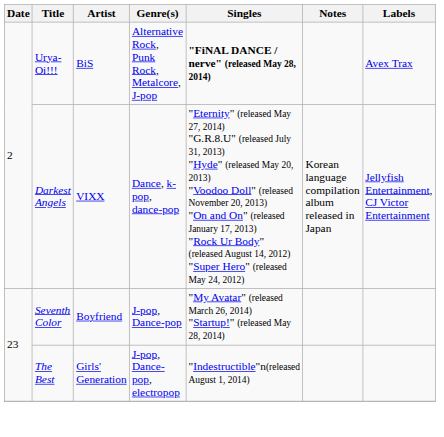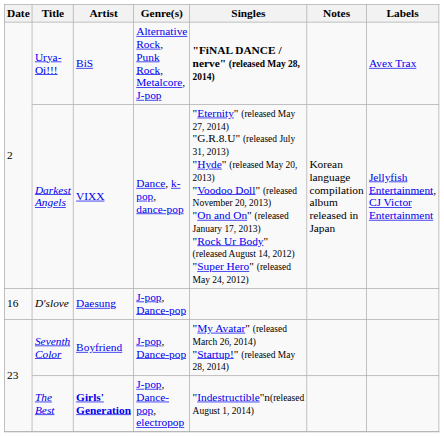 <table class="wikitable sortable" style="text-align: left;">
 <tr>
 <th>Date</th>
 <th>Title</th>
 <th>Artist</th>
 <th>Genre(s)</th>
 <th>Singles</th>
 <th>Notes</th>
 <th>Labels</th>
 </tr>
 <tr>
 <td rowspan="2">2</td>
 <td><a href='#'>Urya-Oi!!!</a></td>
 <td><a href='#'>BiS</a></td>
 <td><a href='#'>Alternative Rock</a>, <a href='#'>Punk Rock</a>, <a href='#'>Metalcore</a>, <a href='#'>J-pop</a></td>
 <td><strong>"FiNAL DANCE / nerve" <small>(released May 28, 2014)</small></strong></td>
 <td></td>
 <td><a href='#'>Avex Trax</a></td>
 </tr>
 <tr>
 <td><em><a href='#'>Darkest Angels</a></em></td>
 <td><a href='#'>VIXX</a></td>
 <td><a href='#'>Dance</a>, <a href='#'>k-pop</a>, <a href='#'>dance-pop</a></td>
 <td>"<a href='#'>Eternity</a>" <small>(released May 27, 2014)</small><br>"G.R.8.U" <small>(released July 31, 2013)</small><br>"<a href='#'>Hyde</a>" <small>(released May 20, 2013)</small><br>"<a href='#'>Voodoo Doll</a>" <small>(released November 20, 2013)</small><br>"<a href='#'>On and On</a>" <small>(released January 17, 2013)</small><br>"<a href='#'>Rock Ur Body</a>" <small>(released August 14, 2012)</small><br>"<a href='#'>Super Hero</a>" <small>(released May 24, 2012)</small><br></td>
 <td>Korean language compilation album released in Japan</td>
 <td><a href='#'>Jellyfish Entertainment</a>, <a href='#'>CJ Victor Entertainment</a></td>
 </tr>
 <tr>
+<td>16</td>
+<td><em>D'slove </em></td>
+<td><a href='#'>Daesung</a></td>
+<td><a href='#'>J-pop</a>, <a href='#'>Dance-pop</a></td>
+<td></td>
+<td></td>
+<td></td>
+</tr>
+<tr>
 <td rowspan="2">23</td>
 <td><em><a href='#'>Seventh Color</a></em></td>
 <td><a href='#'>Boyfriend</a></td>
 <td><a href='#'>J-pop</a>, <a href='#'>Dance-pop</a></td>
 <td>"<a href='#'>My Avatar</a>" <small>(released March 26, 2014)</small><br>"<a href='#'>Startup!</a>" <small>(released May 28, 2014)</small></td>
 <td></td>
 <td></td>
 </tr>
 <tr>
 <td><em><a href='#'>The Best</a></em></td>
-<td><a href='#'>Girls' Generation</a></td>
+<td><strong><a href='#'>Girls' Generation</a></strong></td>
 <td><a href='#'>J-pop</a>, <a href='#'>Dance-pop</a>, <a href='#'>electropop</a></td>
 <td>"<a href='#'>Indestructible</a>"n<small>(released August 1, 2014)</small></td>
 <td></td>
 <td></td>
 </tr>
 <tr>
 </tr>
 </table>
